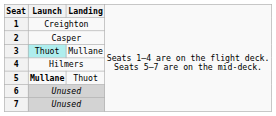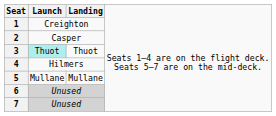 <table class="wikitable" style="text-align:center">
 <tr>
 <th>Seat</th>
 <th>Launch</th>
 <th>Landing</th>
 <td rowspan=8><br>Seats 1–4 are on the flight deck.<br>Seats 5–7 are on the mid-deck.</td>
 </tr>
 <tr>
 <th>1</th>
 <td colspan=2>Creighton</td>
 </tr>
 <tr>
 <th>2</th>
 <td colspan=2>Casper</td>
 </tr>
 <tr>
 <th>3</th>
 <td style="background: paleturquoise;">Thuot</td>
-<td>Mullane</td>
+<td>Thuot</td>
 </tr>
 <tr>
 <th>4</th>
 <td colspan=2>Hilmers</td>
 </tr>
 <tr>
 <th>5</th>
-<td><strong>Mullane</strong></td>
-<td>Thuot</td>
+<td>Mullane</td>
+<td>Mullane</td>
 </tr>
 <tr>
 <th>6</th>
 <td colspan=2 style="background-color:lightgray"><em>Unused</em></td>
 </tr>
 <tr>
 <th>7</th>
 <td colspan=2 style="background-color:lightgray"><em>Unused</em></td>
 </tr>
 </table>
